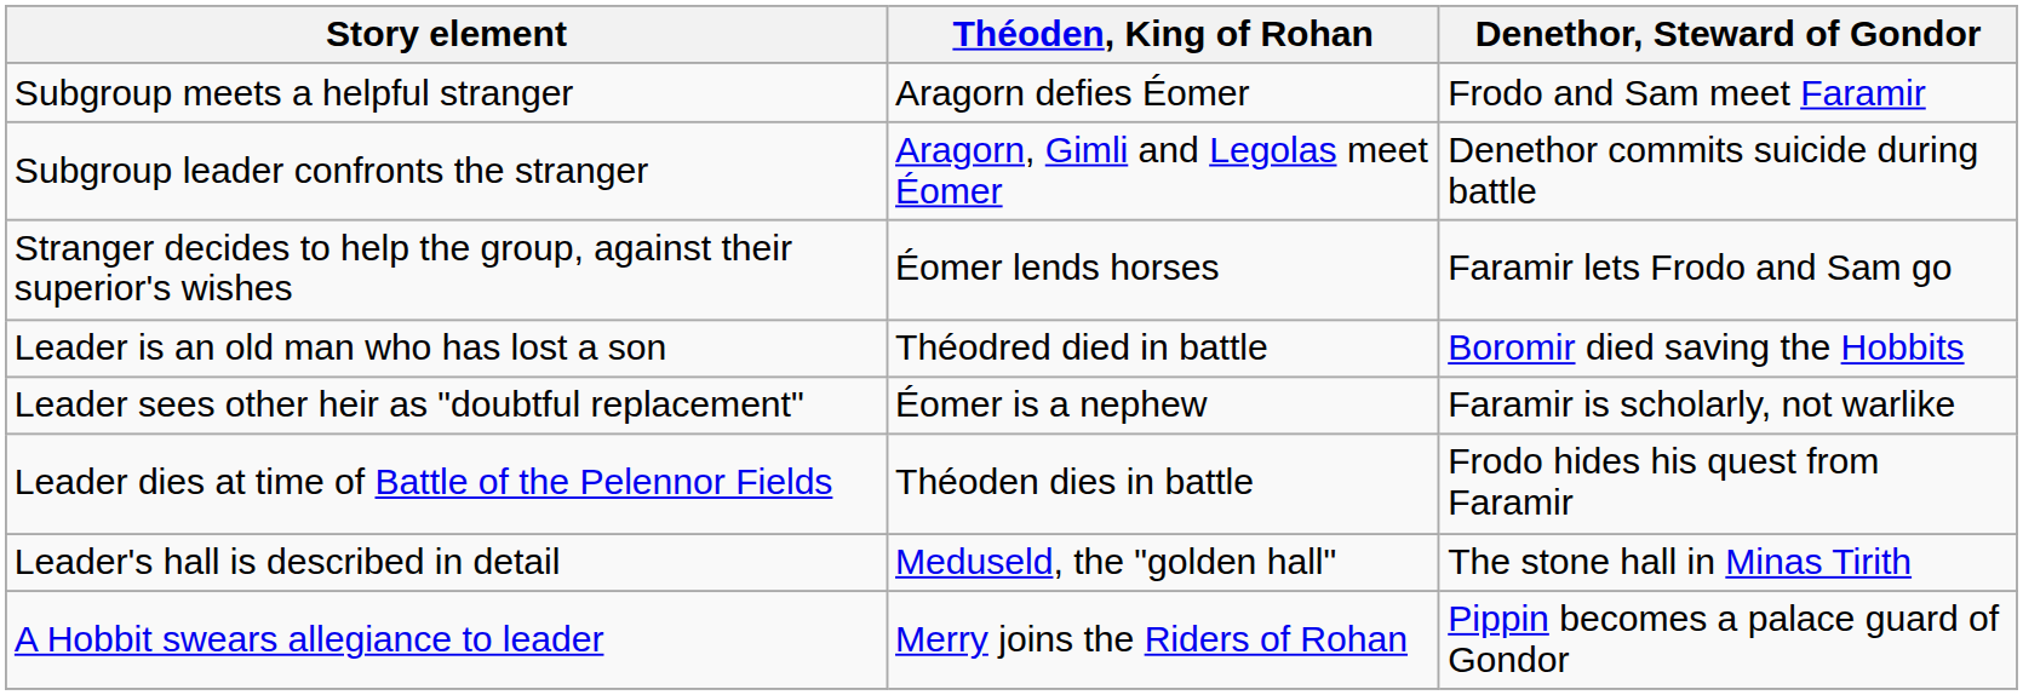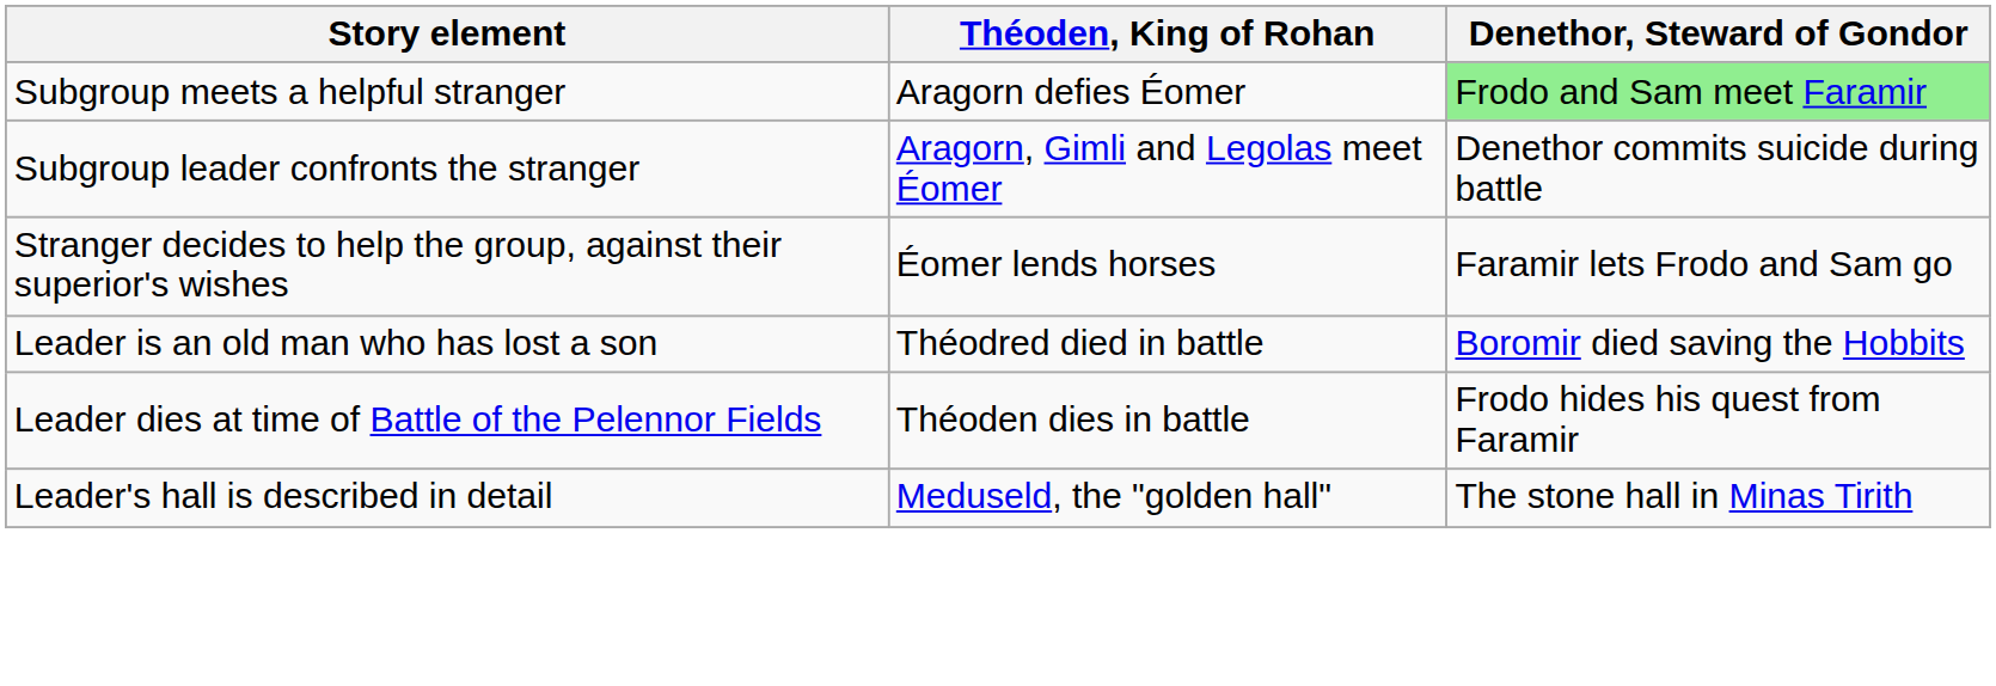 <table class="wikitable" style="margin: 1em auto;">
 <tr>
 <th>Story element</th>
 <th><a href='#'>Théoden</a>, King of Rohan</th>
 <th>Denethor, Steward of Gondor</th>
 </tr>
 <tr>
 <td>Subgroup meets a helpful stranger</td>
 <td>Aragorn defies Éomer</td>
-<td>Frodo and Sam meet <a href='#'>Faramir</a></td>
+<td style="background: lightgreen;">Frodo and Sam meet <a href='#'>Faramir</a></td>
 </tr>
 <tr>
 <td>Subgroup leader confronts the stranger</td>
 <td><a href='#'>Aragorn</a>, <a href='#'>Gimli</a> and <a href='#'>Legolas</a> meet <a href='#'>Éomer</a></td>
 <td>Denethor commits suicide during battle</td>
 </tr>
 <tr>
 <td>Stranger decides to help the group, against their superior's wishes</td>
 <td>Éomer lends horses</td>
 <td>Faramir lets Frodo and Sam go</td>
 </tr>
 <tr>
 <td>Leader is an old man who has lost a son</td>
 <td>Théodred died in battle</td>
 <td><a href='#'>Boromir</a> died saving the <a href='#'>Hobbits</a></td>
 </tr>
 <tr>
-<td>Leader sees other heir as "doubtful replacement"</td>
-<td>Éomer is a nephew</td>
-<td>Faramir is scholarly, not warlike</td>
-</tr>
-<tr>
 <td>Leader dies at time of <a href='#'>Battle of the Pelennor Fields</a></td>
 <td>Théoden dies in battle</td>
 <td>Frodo hides his quest from Faramir</td>
 </tr>
 <tr>
 <td>Leader's hall is described in detail</td>
 <td><a href='#'>Meduseld</a>, the "golden hall"</td>
 <td>The stone hall in <a href='#'>Minas Tirith</a></td>
 </tr>
-<tr>
-<td><a href='#'>A Hobbit swears allegiance to leader</a></td>
-<td><a href='#'>Merry</a> joins the <a href='#'>Riders of Rohan</a></td>
-<td><a href='#'>Pippin</a> becomes a palace guard of Gondor</td>
-</tr>
 </table>
